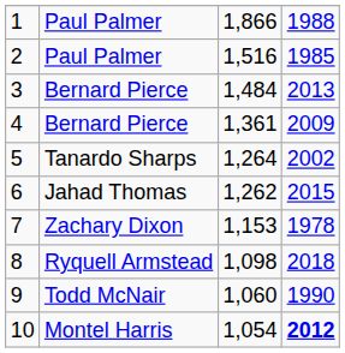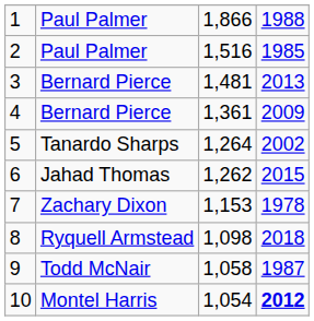 <table class="wikitable">
 <tr>
 </tr>
 <tr>
 <td>1</td>
 <td><a href='#'>Paul Palmer</a></td>
 <td>1,866</td>
 <td><a href='#'>1988</a></td>
 </tr>
 <tr>
 <td>2</td>
 <td><a href='#'>Paul Palmer</a></td>
 <td>1,516</td>
 <td><a href='#'>1985</a></td>
 </tr>
 <tr>
 <td>3</td>
 <td><a href='#'>Bernard Pierce</a></td>
-<td>1,484</td>
+<td>1,481</td>
 <td><a href='#'>2013</a></td>
 </tr>
 <tr>
 <td>4</td>
 <td><a href='#'>Bernard Pierce</a></td>
 <td>1,361</td>
 <td><a href='#'>2009</a></td>
 </tr>
 <tr>
 <td>5</td>
 <td>Tanardo Sharps</td>
 <td>1,264</td>
 <td><a href='#'>2002</a></td>
 </tr>
 <tr>
 <td>6</td>
 <td>Jahad Thomas</td>
 <td>1,262</td>
 <td><a href='#'>2015</a></td>
 </tr>
 <tr>
 <td>7</td>
 <td><a href='#'>Zachary Dixon</a></td>
 <td>1,153</td>
 <td><a href='#'>1978</a></td>
 </tr>
 <tr>
 <td>8</td>
 <td><a href='#'>Ryquell Armstead</a></td>
 <td>1,098</td>
 <td><a href='#'>2018</a></td>
 </tr>
 <tr>
 <td>9</td>
 <td><a href='#'>Todd McNair</a></td>
-<td>1,060</td>
-<td><a href='#'>1990</a></td>
+<td>1,058</td>
+<td><a href='#'>1987</a></td>
 </tr>
 <tr>
 <td>10</td>
 <td><a href='#'>Montel Harris</a></td>
 <td>1,054</td>
 <td><strong><a href='#'>2012</a></strong></td>
 </tr>
 </table>
